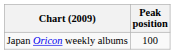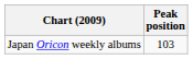 <table class="wikitable sortable">
 <tr>
 <th>Chart (2009)</th>
 <th>Peak<br>position</th>
 </tr>
 <tr>
 <td>Japan <em><a href='#'>Oricon</a></em> weekly albums</td>
-<td align="center">100</td>
+<td align="center">103</td>
 </tr>
 </table>
